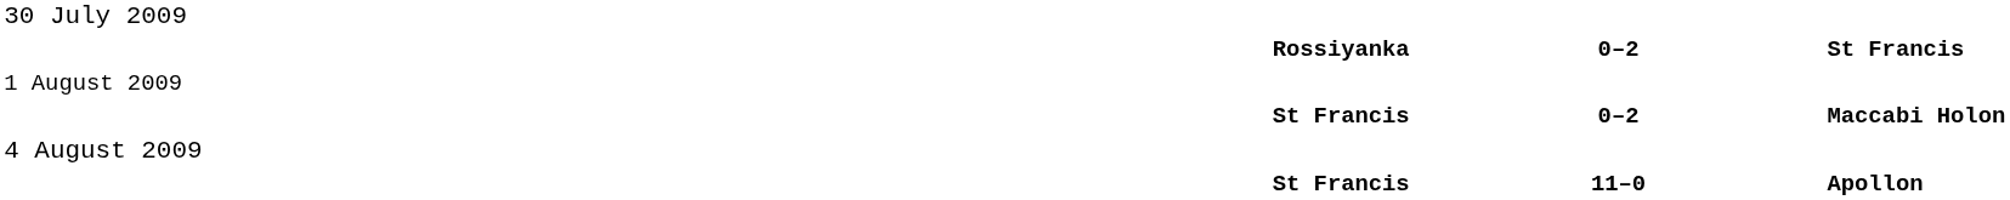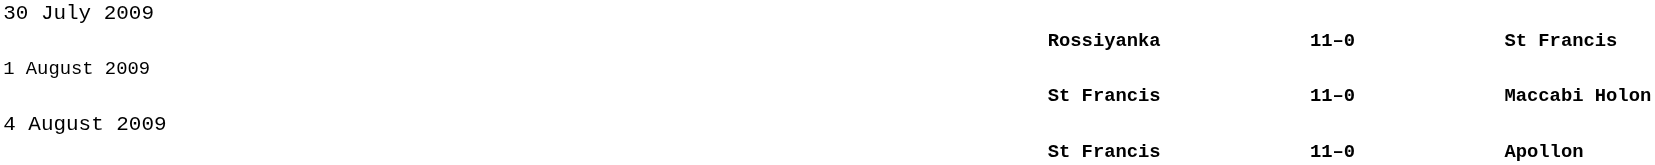 <table width=100% cellspacing=1>
 <tr>
 <th></th>
 <th></th>
 <th></th>
 </tr>
 <tr>
 <td>30 July 2009</td>
 </tr>
 <tr style=font-size:90%>
 <td align=right><strong>Rossiyanka</strong></td>
-<td align=center><strong>0–2</strong></td>
+<td align=center><strong>11–0</strong></td>
 <td><strong>St Francis</strong></td>
 </tr>
 <tr style=font-size:90%>
 <td>1 August 2009</td>
 </tr>
 <tr style=font-size:90%>
 <td align=right><strong>St Francis</strong></td>
-<td align=center><strong>0–2</strong></td>
+<td align=center><strong>11–0</strong></td>
 <td><strong>Maccabi Holon</strong></td>
 </tr>
 <tr>
 <td>4 August 2009</td>
 </tr>
 <tr style=font-size:90%>
 <td align=right><strong>St Francis</strong></td>
 <td align=center><strong>11–0</strong></td>
 <td><strong>Apollon</strong></td>
 </tr>
 <tr>
 </tr>
 </table>
